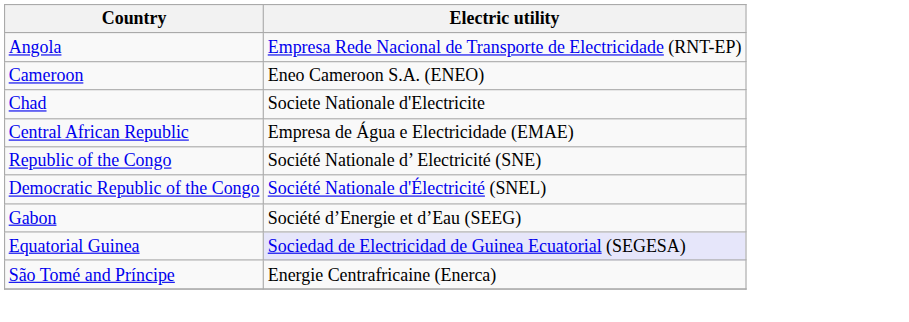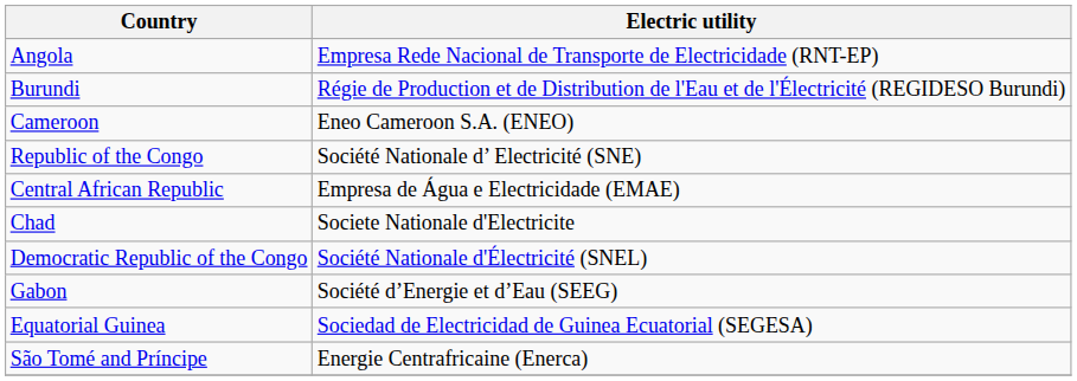 <table class="wikitable sortable">
 <tr>
 <th>Country</th>
 <th>Electric utility</th>
 </tr>
 <tr>
 <td><a href='#'>Angola</a></td>
 <td><a href='#'>Empresa Rede Nacional de Transporte de Electricidade</a> (RNT-EP)</td>
 </tr>
 <tr>
+<td><a href='#'>Burundi</a></td>
+<td><a href='#'>Régie de Production et de Distribution de l'Eau et de l'Électricité</a> (REGIDESO Burundi)</td>
+</tr>
+<tr>
 <td><a href='#'>Cameroon</a></td>
 <td>Eneo Cameroon S.A. (ENEO)</td>
 </tr>
 <tr>
-<td><a href='#'>Chad</a></td>
-<td>Societe Nationale d'Electricite</td>
+<td><a href='#'>Republic of the Congo</a></td>
+<td>Société Nationale d’ Electricité (SNE)</td>
 </tr>
 <tr>
 <td><a href='#'>Central African Republic</a></td>
 <td>Empresa de Água e Electricidade (EMAE)</td>
 </tr>
 <tr>
-<td><a href='#'>Republic of the Congo</a></td>
-<td>Société Nationale d’ Electricité (SNE)</td>
+<td><a href='#'>Chad</a></td>
+<td>Societe Nationale d'Electricite</td>
 </tr>
 <tr>
 <td><a href='#'>Democratic Republic of the Congo</a></td>
 <td><a href='#'>Société Nationale d'Électricité</a> (SNEL)</td>
 </tr>
 <tr>
 <td><a href='#'>Gabon</a></td>
 <td>Société d’Energie et d’Eau (SEEG)</td>
 </tr>
 <tr>
 <td><a href='#'>Equatorial Guinea</a></td>
-<td style="background: lavender;"><a href='#'>Sociedad de Electricidad de Guinea Ecuatorial</a> (SEGESA)</td>
+<td><a href='#'>Sociedad de Electricidad de Guinea Ecuatorial</a> (SEGESA)</td>
 </tr>
 <tr>
 <td><a href='#'>São Tomé and Príncipe</a></td>
 <td>Energie Centrafricaine (Enerca)</td>
 </tr>
 <tr>
 </tr>
 </table>
